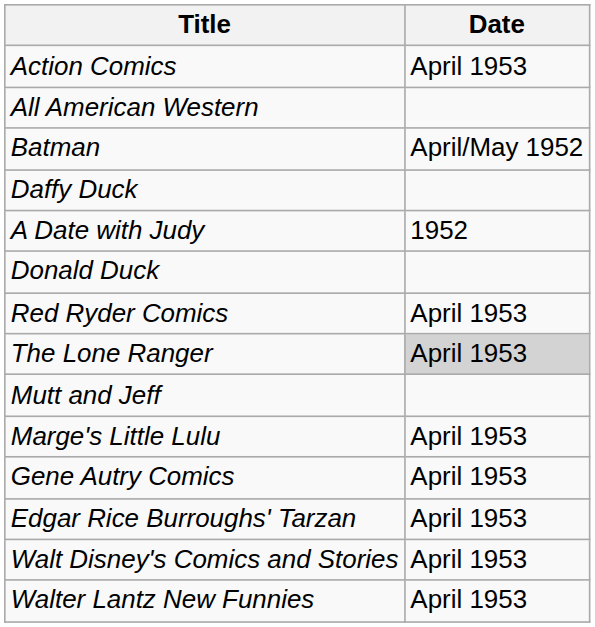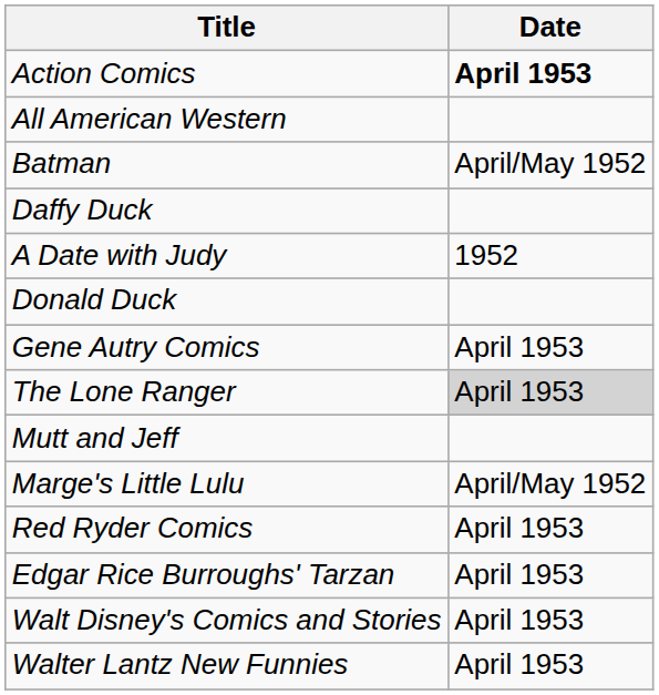 <table class="wikitable">
 <tr>
 <th>Title</th>
 <th>Date</th>
 </tr>
 <tr>
 <td><em>Action Comics</em></td>
-<td>April 1953</td>
+<td><strong>April 1953</strong></td>
 </tr>
 <tr>
 <td><em>All American Western</em></td>
 <td></td>
 </tr>
 <tr>
 <td><em>Batman</em></td>
 <td>April/May 1952</td>
 </tr>
 <tr>
 <td><em>Daffy Duck</em></td>
 <td></td>
 </tr>
 <tr>
 <td><em>A Date with Judy</em></td>
 <td>1952</td>
 </tr>
 <tr>
 <td><em>Donald Duck</em></td>
 <td></td>
 </tr>
 <tr>
-<td><em>Red Ryder Comics</em></td>
+<td><em>Gene Autry Comics</em></td>
 <td>April 1953</td>
 </tr>
 <tr>
 <td><em>The Lone Ranger</em></td>
 <td style="background: lightgrey;">April 1953</td>
 </tr>
 <tr>
 <td><em>Mutt and Jeff</em></td>
 <td></td>
 </tr>
 <tr>
 <td><em>Marge's Little Lulu</em></td>
-<td>April 1953</td>
+<td>April/May 1952</td>
 </tr>
 <tr>
-<td><em>Gene Autry Comics</em></td>
+<td><em>Red Ryder Comics</em></td>
 <td>April 1953</td>
 </tr>
 <tr>
 <td><em>Edgar Rice Burroughs' Tarzan</em></td>
 <td>April 1953</td>
 </tr>
 <tr>
 <td><em>Walt Disney's Comics and Stories</em></td>
 <td>April 1953</td>
 </tr>
 <tr>
 <td><em>Walter Lantz New Funnies</em></td>
 <td>April 1953</td>
 </tr>
 </table>
